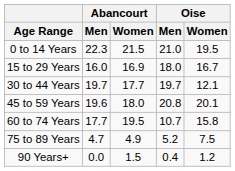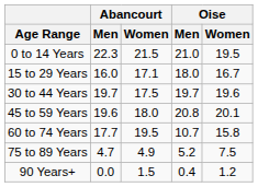 <table class="wikitable" style="text-align:center;">
 <tr>
 <th></th>
 <th colspan=2>Abancourt</th>
 <th colspan=2>Oise</th>
 </tr>
 <tr>
 <th>Age Range</th>
 <th>Men</th>
 <th>Women</th>
 <th>Men</th>
 <th>Women</th>
 </tr>
 <tr>
 <td>0 to 14 Years</td>
 <td>22.3</td>
 <td>21.5</td>
 <td>21.0</td>
 <td>19.5</td>
 </tr>
 <tr>
 <td>15 to 29 Years</td>
 <td>16.0</td>
-<td>16.9</td>
+<td>17.1</td>
 <td>18.0</td>
 <td>16.7</td>
 </tr>
 <tr>
 <td>30 to 44 Years</td>
 <td>19.7</td>
-<td>17.7</td>
+<td>17.5</td>
 <td>19.7</td>
-<td>12.1</td>
+<td>19.6</td>
 </tr>
 <tr>
 <td>45 to 59 Years</td>
 <td>19.6</td>
 <td>18.0</td>
 <td>20.8</td>
 <td>20.1</td>
 </tr>
 <tr>
 <td>60 to 74 Years</td>
 <td>17.7</td>
 <td>19.5</td>
 <td>10.7</td>
 <td>15.8</td>
 </tr>
 <tr>
 <td>75 to 89 Years</td>
 <td>4.7</td>
 <td>4.9</td>
 <td>5.2</td>
 <td>7.5</td>
 </tr>
 <tr>
 <td>90 Years+</td>
 <td>0.0</td>
 <td>1.5</td>
 <td>0.4</td>
 <td>1.2</td>
 </tr>
 </table>
